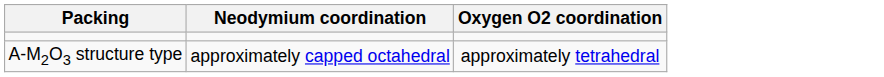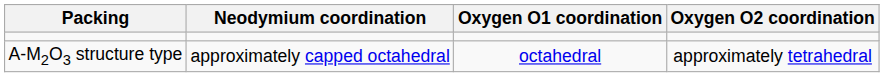 <table class="wikitable" style="text-align:center;">
 <tr>
 <th>Packing</th>
 <th>Neodymium coordination</th>
+<th>Oxygen O1 coordination</th>
 <th>Oxygen O2 coordination</th>
 </tr>
 <tr>
+<td></td>
 <td></td>
 <td></td>
 <td></td>
 </tr>
 <tr>
 <td>A-M<sub>2</sub>O<sub>3</sub> structure type</td>
 <td>approximately <a href='#'>capped octahedral</a></td>
+<td><a href='#'>octahedral</a></td>
 <td>approximately <a href='#'>tetrahedral</a></td>
 </tr>
 </table>
